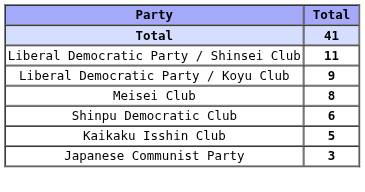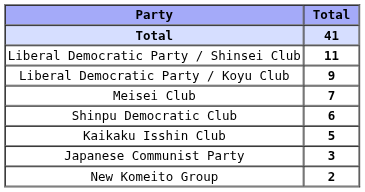 <table border="1" cellpadding="2" cellspacing="0">
 <tr bgcolor="a4aaf9">
 <th>Party</th>
 <th width="52">Total</th>
 </tr>
 <tr bgcolor="d6deff">
 <th>Total</th>
 <th>41</th>
 </tr>
 <tr>
 <td align="center">Liberal Democratic Party / Shinsei Club</td>
 <th>11</th>
 </tr>
 <tr>
 <td align="center">Liberal Democratic Party / Koyu Club</td>
 <th>9</th>
 </tr>
 <tr>
 <td align="center">Meisei Club</td>
-<th>8</th>
+<th>7</th>
 </tr>
 <tr>
 <td align="center">Shinpu Democratic Club</td>
 <th>6</th>
 </tr>
 <tr>
 <td align="center">Kaikaku Isshin Club</td>
 <th>5</th>
 </tr>
 <tr>
 <td align="center">Japanese Communist Party</td>
 <th>3</th>
 </tr>
+<tr>
+<td align="center">New Komeito Group</td>
+<th>2</th>
+</tr>
 </table>
